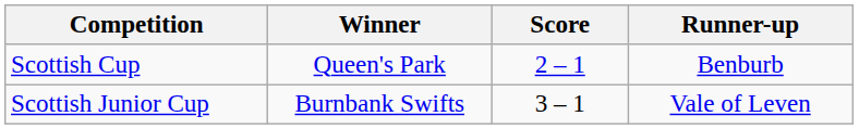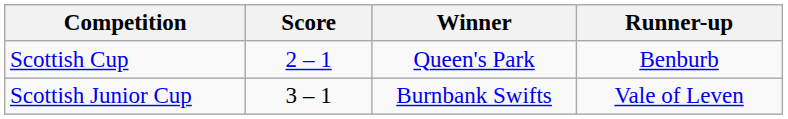 <table class="wikitable" style="text-align: center;">
 <tr>
 <th width=160>Competition</th>
+<th width=80>Score</th>
 <th width=135>Winner</th>
-<th width=80>Score</th>
 <th width=135>Runner-up</th>
 </tr>
 <tr>
 <td align=left><a href='#'>Scottish Cup</a></td>
+<td><a href='#'>2 – 1</a></td>
 <td><a href='#'>Queen's Park</a></td>
-<td><a href='#'>2 – 1</a></td>
 <td><a href='#'>Benburb</a></td>
 </tr>
 <tr>
 <td align=left><a href='#'>Scottish Junior Cup</a></td>
+<td>3 – 1</td>
 <td><a href='#'>Burnbank Swifts</a></td>
-<td>3 – 1</td>
 <td><a href='#'>Vale of Leven</a></td>
 </tr>
 </table>
